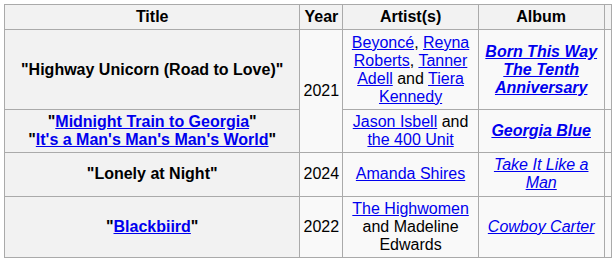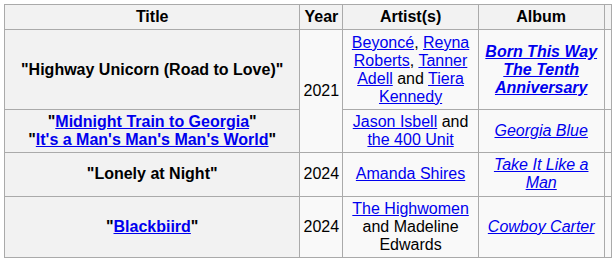 <table class="wikitable plainrowheaders" style="text-align:center;">
 <tr>
 <th style="width:18em;">Title</th>
 <th>Year</th>
 <th>Artist(s)</th>
 <th>Album</th>
 <th></th>
 </tr>
 <tr>
 <th scope="row">"Highway Unicorn (Road to Love)"</th>
 <td rowspan=2>2021</td>
 <td><a href='#'>Beyoncé</a>, <a href='#'>Reyna Roberts</a>, <a href='#'>Tanner Adell</a> and <a href='#'>Tiera Kennedy</a></td>
 <td><strong><em><a href='#'>Born This Way The Tenth Anniversary</a></em></strong></td>
 <td></td>
 </tr>
 <tr>
 <th scope="row">"<a href='#'>Midnight Train to Georgia</a>" <br>"<a href='#'>It's a Man's Man's Man's World</a>"</th>
 <td><a href='#'>Jason Isbell</a> and <a href='#'>the 400 Unit</a></td>
-<td><strong><em><a href='#'>Georgia Blue</a></em></strong></td>
+<td><em><a href='#'>Georgia Blue</a></em></td>
 <td></td>
 </tr>
 <tr>
 <th scope="row">"Lonely at Night"</th>
 <td>2024</td>
 <td><a href='#'>Amanda Shires</a></td>
 <td><em><a href='#'>Take It Like a Man</a></em></td>
 <td></td>
 </tr>
 <tr>
 <th scope="row">"<a href='#'>Blackbiird</a>"</th>
-<td>2022</td>
+<td>2024</td>
 <td><a href='#'>The Highwomen</a> and Madeline Edwards</td>
 <td><em><a href='#'>Cowboy Carter</a></em></td>
 <td></td>
 </tr>
 </table>
